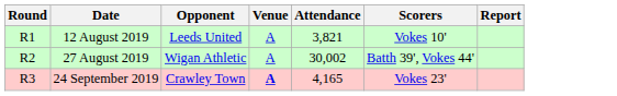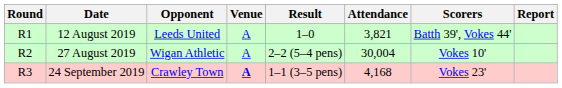 <table class="wikitable" style="font-size:100%; text-align:center">
 <tr>
 <th>Round</th>
 <th>Date</th>
 <th>Opponent</th>
 <th>Venue</th>
+<th>Result</th>
 <th>Attendance</th>
 <th>Scorers</th>
 <th>Report</th>
 </tr>
 <tr bgcolor=CCFFCC>
 <td>R1</td>
 <td>12 August 2019</td>
 <td><a href='#'>Leeds United</a></td>
 <td><a href='#'>A</a></td>
+<td>1–0</td>
 <td>3,821</td>
-<td><a href='#'>Vokes</a> 10'</td>
+<td><a href='#'>Batth</a> 39', <a href='#'>Vokes</a> 44'</td>
 <td></td>
 </tr>
 <tr bgcolor=CCFFCC>
 <td>R2</td>
 <td>27 August 2019</td>
 <td><a href='#'>Wigan Athletic</a></td>
 <td><a href='#'>A</a></td>
-<td>30,002</td>
-<td><a href='#'>Batth</a> 39', <a href='#'>Vokes</a> 44'</td>
+<td>2–2 (5–4 pens)</td>
+<td>30,004</td>
+<td><a href='#'>Vokes</a> 10'</td>
 <td></td>
 </tr>
 <tr bgcolor=FFCCCC>
 <td>R3</td>
 <td>24 September 2019</td>
 <td><a href='#'>Crawley Town</a></td>
 <td><strong><a href='#'>A</a></strong></td>
-<td>4,165</td>
+<td>1–1 (3–5 pens)</td>
+<td>4,168</td>
 <td><a href='#'>Vokes</a> 23'</td>
 <td></td>
 </tr>
 </table>
